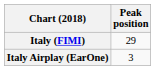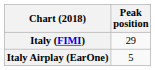 <table class="wikitable sortable plainrowheaders" style="text-align:center;">
 <tr>
 <th>Chart (2018)</th>
 <th>Peak<br>position</th>
 </tr>
 <tr>
 <th scope="row">Italy (<a href='#'>FIMI</a>)</th>
 <td>29</td>
 </tr>
 <tr>
 <th scope="row">Italy Airplay (EarOne)</th>
-<td>3</td>
+<td>5</td>
 </tr>
 </table>
